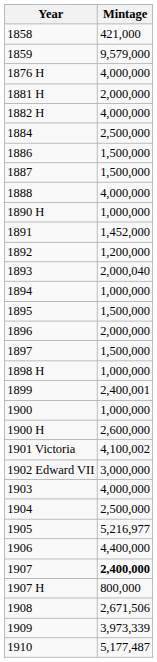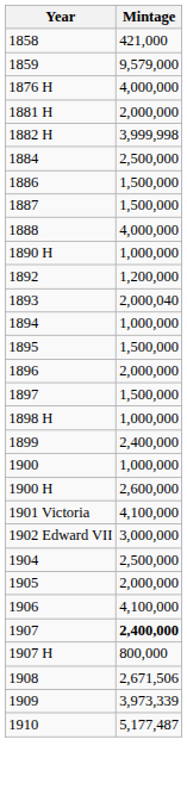 <table class="wikitable sortable">
 <tr>
 <th>Year</th>
 <th>Mintage</th>
 </tr>
 <tr>
 <td>1858</td>
 <td>421,000 </td>
 </tr>
 <tr>
 <td>1859</td>
 <td>9,579,000</td>
 </tr>
 <tr>
 <td>1876 H</td>
 <td>4,000,000</td>
 </tr>
 <tr>
 <td>1881 H</td>
 <td>2,000,000</td>
 </tr>
 <tr>
 <td>1882 H</td>
-<td>4,000,000</td>
+<td>3,999,998</td>
 </tr>
 <tr>
 <td>1884</td>
 <td>2,500,000</td>
 </tr>
 <tr>
 <td>1886</td>
 <td>1,500,000</td>
 </tr>
 <tr>
 <td>1887</td>
 <td>1,500,000</td>
 </tr>
 <tr>
 <td>1888</td>
 <td>4,000,000</td>
 </tr>
 <tr>
 <td>1890 H</td>
 <td>1,000,000</td>
-</tr>
-<tr>
-<td>1891</td>
-<td>1,452,000</td>
 </tr>
 <tr>
 <td>1892</td>
 <td>1,200,000</td>
 </tr>
 <tr>
 <td>1893</td>
 <td>2,000,040</td>
 </tr>
 <tr>
 <td>1894</td>
 <td>1,000,000</td>
 </tr>
 <tr>
 <td>1895</td>
 <td>1,500,000</td>
 </tr>
 <tr>
 <td>1896</td>
 <td>2,000,000</td>
 </tr>
 <tr>
 <td>1897</td>
 <td>1,500,000</td>
 </tr>
 <tr>
 <td>1898 H</td>
 <td>1,000,000</td>
 </tr>
 <tr>
 <td>1899</td>
-<td>2,400,001</td>
+<td>2,400,000</td>
 </tr>
 <tr>
 <td>1900</td>
 <td>1,000,000</td>
 </tr>
 <tr>
 <td>1900 H</td>
 <td>2,600,000</td>
 </tr>
 <tr>
 <td>1901 Victoria</td>
-<td>4,100,002</td>
+<td>4,100,000</td>
 </tr>
 <tr>
 <td>1902 Edward VII</td>
 <td>3,000,000</td>
-</tr>
-<tr>
-<td>1903</td>
-<td>4,000,000</td>
 </tr>
 <tr>
 <td>1904</td>
 <td>2,500,000</td>
 </tr>
 <tr>
 <td>1905</td>
-<td>5,216,977</td>
+<td>2,000,000</td>
 </tr>
 <tr>
 <td>1906</td>
-<td>4,400,000</td>
+<td>4,100,000</td>
 </tr>
 <tr>
 <td>1907</td>
 <td><strong>2,400,000</strong></td>
 </tr>
 <tr>
 <td>1907 H</td>
 <td>800,000</td>
 </tr>
 <tr>
 <td>1908</td>
 <td>2,671,506</td>
 </tr>
 <tr>
 <td>1909</td>
 <td>3,973,339</td>
 </tr>
 <tr>
 <td>1910</td>
 <td>5,177,487</td>
 </tr>
 </table>
